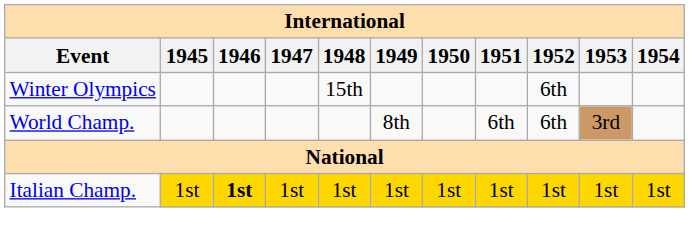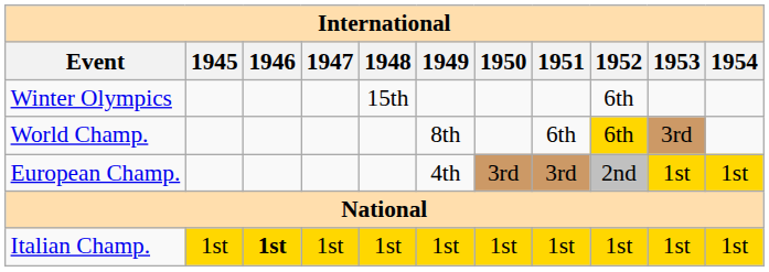 <table class="wikitable" style="text-align:center">
 <tr>
 <th style="background-color: #ffdead; " colspan=11 align=center>International</th>
 </tr>
 <tr>
 <th>Event</th>
 <th>1945</th>
 <th>1946</th>
 <th>1947</th>
 <th>1948</th>
 <th>1949</th>
 <th>1950</th>
 <th>1951</th>
 <th>1952</th>
 <th>1953</th>
 <th>1954</th>
 </tr>
 <tr>
 <td align=left><a href='#'>Winter Olympics</a></td>
 <td></td>
 <td></td>
 <td></td>
 <td>15th</td>
 <td></td>
 <td></td>
 <td></td>
 <td>6th</td>
 <td></td>
 <td></td>
 </tr>
 <tr>
 <td align=left><a href='#'>World Champ.</a></td>
 <td></td>
 <td></td>
 <td></td>
 <td></td>
 <td>8th</td>
 <td></td>
 <td>6th</td>
-<td>6th</td>
+<td style="background: gold;">6th</td>
 <td bgcolor=cc9966>3rd</td>
 <td></td>
+</tr>
+<tr>
+<td align=left><a href='#'>European Champ.</a></td>
+<td></td>
+<td></td>
+<td></td>
+<td></td>
+<td>4th</td>
+<td bgcolor=cc9966>3rd</td>
+<td bgcolor=cc9966>3rd</td>
+<td bgcolor=silver>2nd</td>
+<td bgcolor=gold>1st</td>
+<td bgcolor=gold>1st</td>
 </tr>
 <tr>
 <th style="background-color: #ffdead; " colspan=11 align=center>National</th>
 </tr>
 <tr>
 <td align=left><a href='#'>Italian Champ.</a></td>
 <td bgcolor=gold>1st</td>
 <td bgcolor=gold><strong>1st</strong></td>
 <td bgcolor=gold>1st</td>
 <td bgcolor=gold>1st</td>
 <td bgcolor=gold>1st</td>
 <td bgcolor=gold>1st</td>
 <td bgcolor=gold>1st</td>
 <td bgcolor=gold>1st</td>
 <td bgcolor=gold>1st</td>
 <td bgcolor=gold>1st</td>
 </tr>
 </table>
